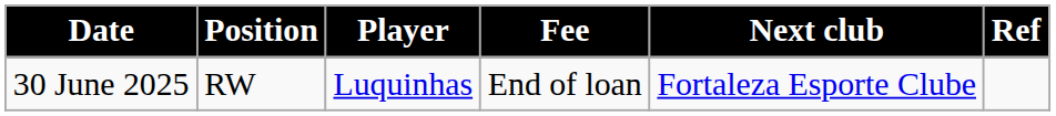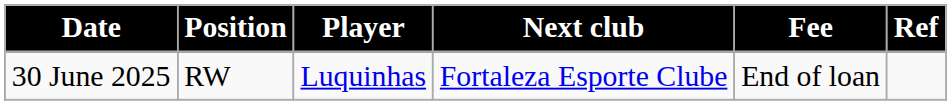 <table class="wikitable plainrowheaders sortable">
 <tr>
 <th style="background:#000000; color:#FFFFFF;">Date</th>
 <th style="background:#000000; color:#FFFFFF;">Position</th>
 <th style="background:#000000; color:#FFFFFF;">Player</th>
+<th style="background:#000000; color:#FFFFFF;">Next club</th>
 <th style="background:#000000; color:#FFFFFF;">Fee</th>
-<th style="background:#000000; color:#FFFFFF;">Next club</th>
 <th style="background:#000000; color:#FFFFFF;">Ref</th>
 </tr>
 <tr>
 <td>30 June 2025</td>
 <td>RW</td>
 <td> <a href='#'>Luquinhas</a></td>
+<td> <a href='#'>Fortaleza Esporte Clube</a></td>
 <td>End of loan</td>
-<td> <a href='#'>Fortaleza Esporte Clube</a></td>
 <td></td>
 </tr>
 </table>
